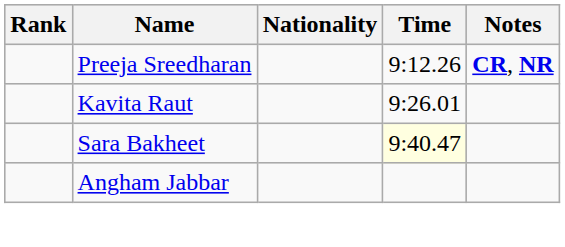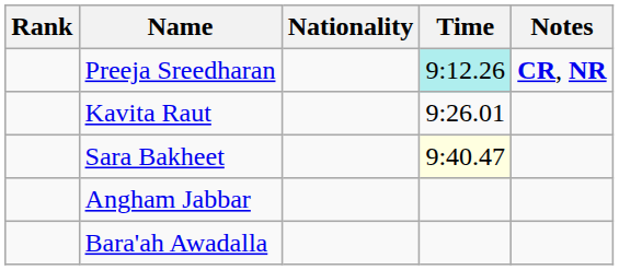 <table class="wikitable sortable" style="text-align:center;font-size:95%">
 <tr>
 <th>Rank</th>
 <th>Name</th>
 <th>Nationality</th>
 <th>Time</th>
 <th>Notes</th>
 </tr>
 <tr>
 <td></td>
 <td align=left><a href='#'>Preeja Sreedharan</a></td>
 <td align=left></td>
-<td>9:12.26</td>
+<td style="background: paleturquoise;">9:12.26</td>
 <td><strong><a href='#'>CR</a></strong>, <strong><a href='#'>NR</a></strong></td>
 </tr>
 <tr>
 <td></td>
 <td align=left><a href='#'>Kavita Raut</a></td>
 <td align=left></td>
 <td>9:26.01</td>
 <td></td>
 </tr>
 <tr>
 <td></td>
 <td align=left><a href='#'>Sara Bakheet</a></td>
 <td align=left></td>
 <td style="background: lightyellow;">9:40.47</td>
 <td></td>
 </tr>
 <tr>
 <td></td>
 <td align=left><a href='#'>Angham Jabbar</a></td>
 <td align=left></td>
 <td></td>
 <td></td>
 </tr>
+<tr>
+<td></td>
+<td align=left><a href='#'>Bara'ah Awadalla</a></td>
+<td align=left></td>
+<td></td>
+<td></td>
+</tr>
 </table>
